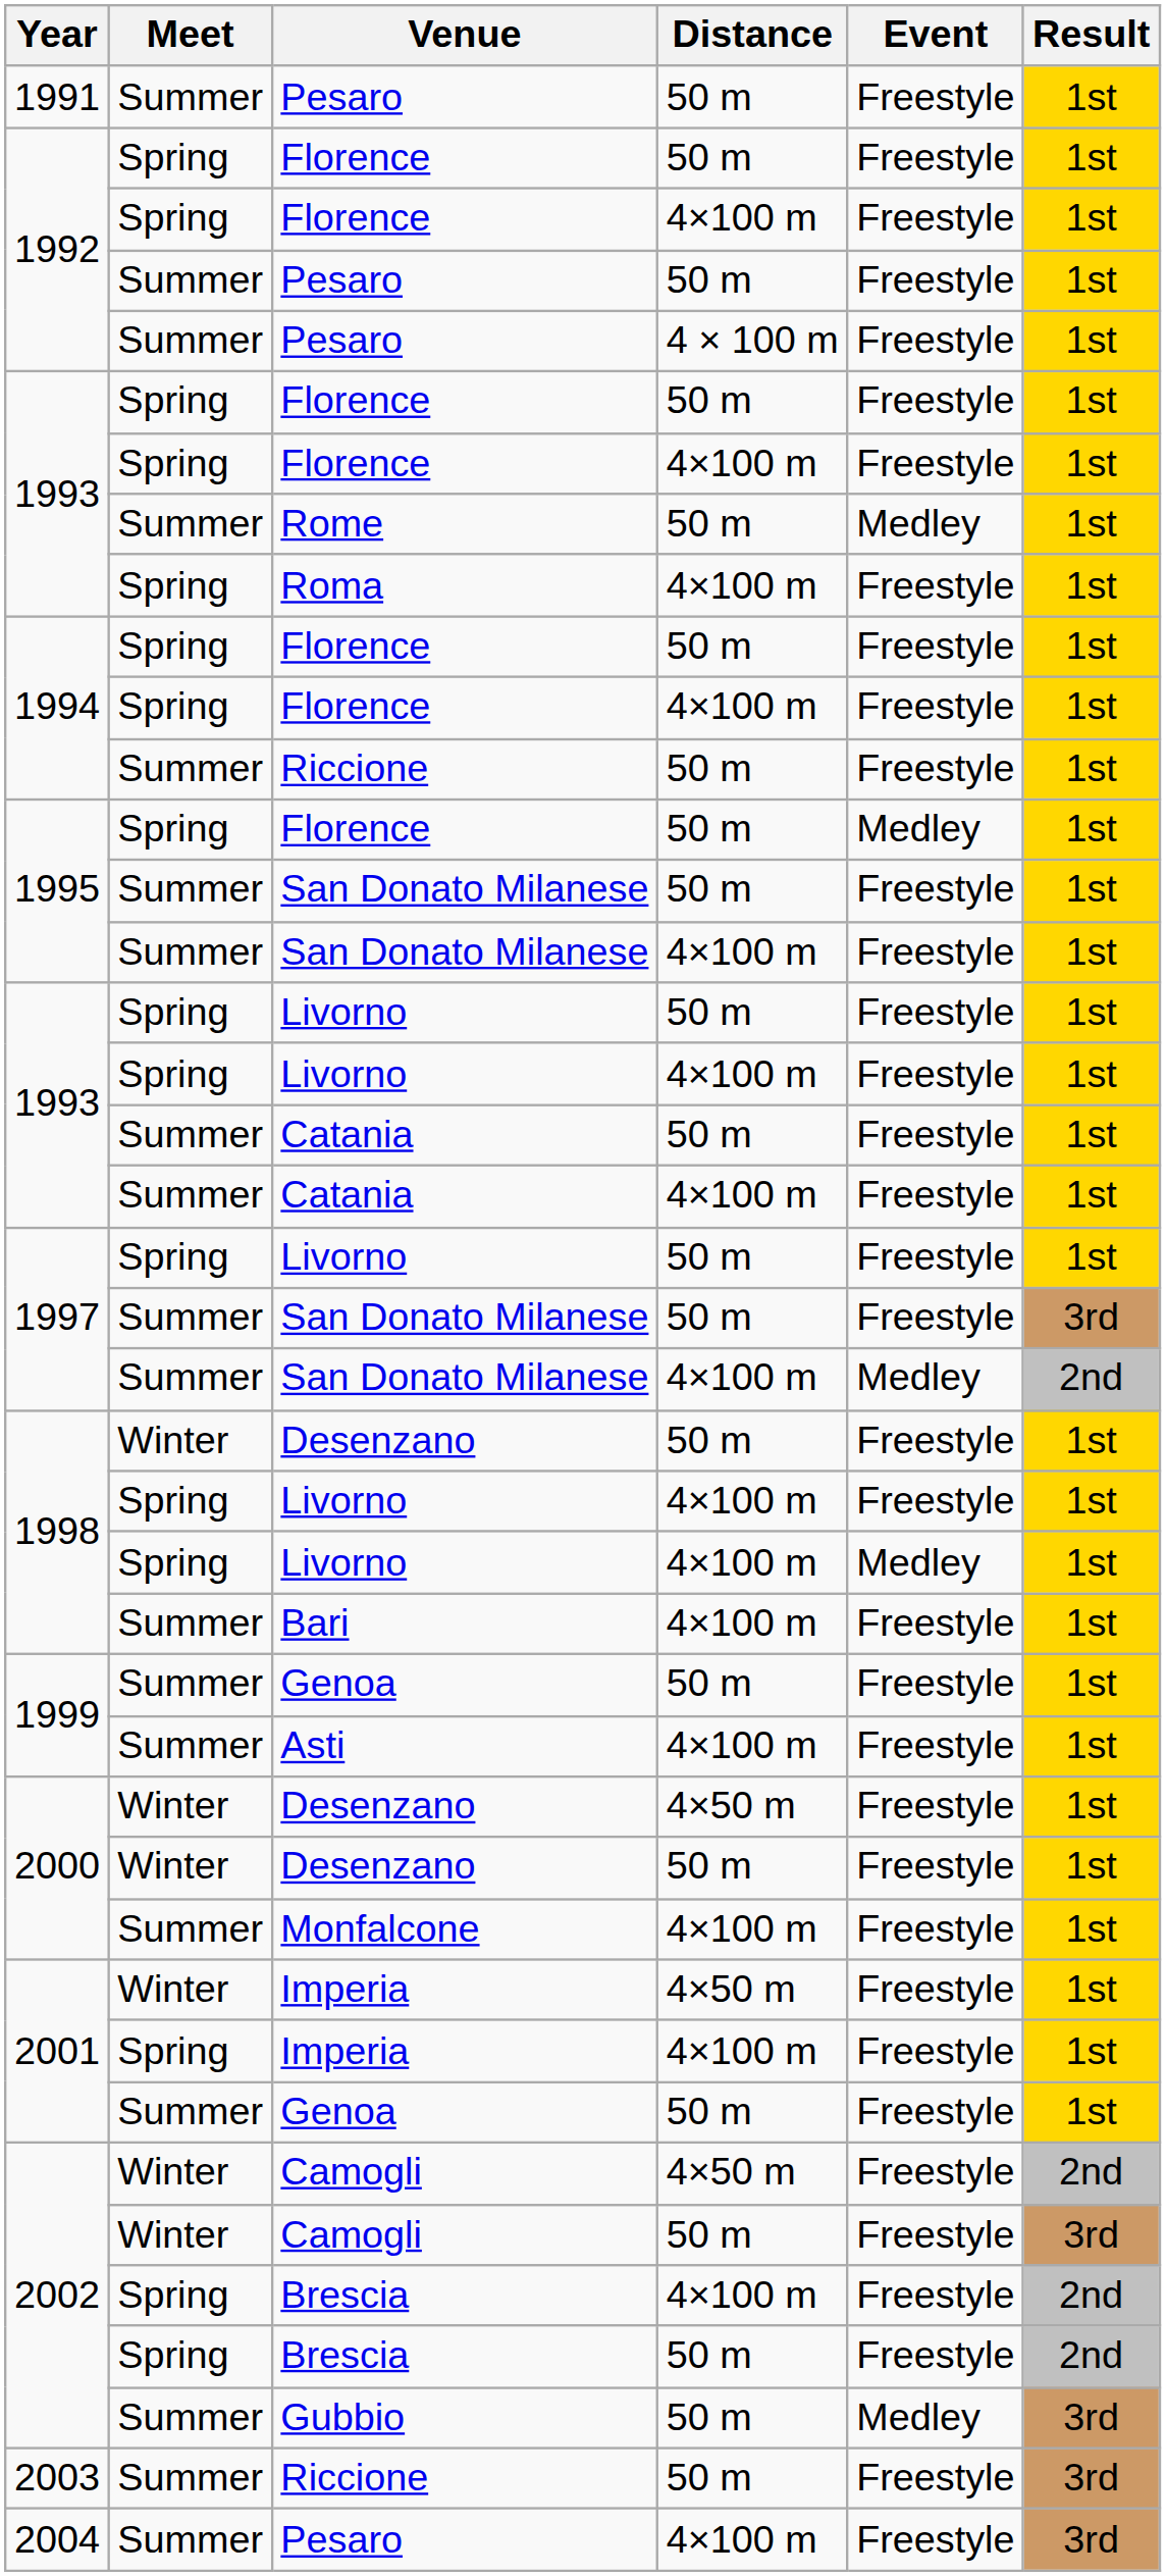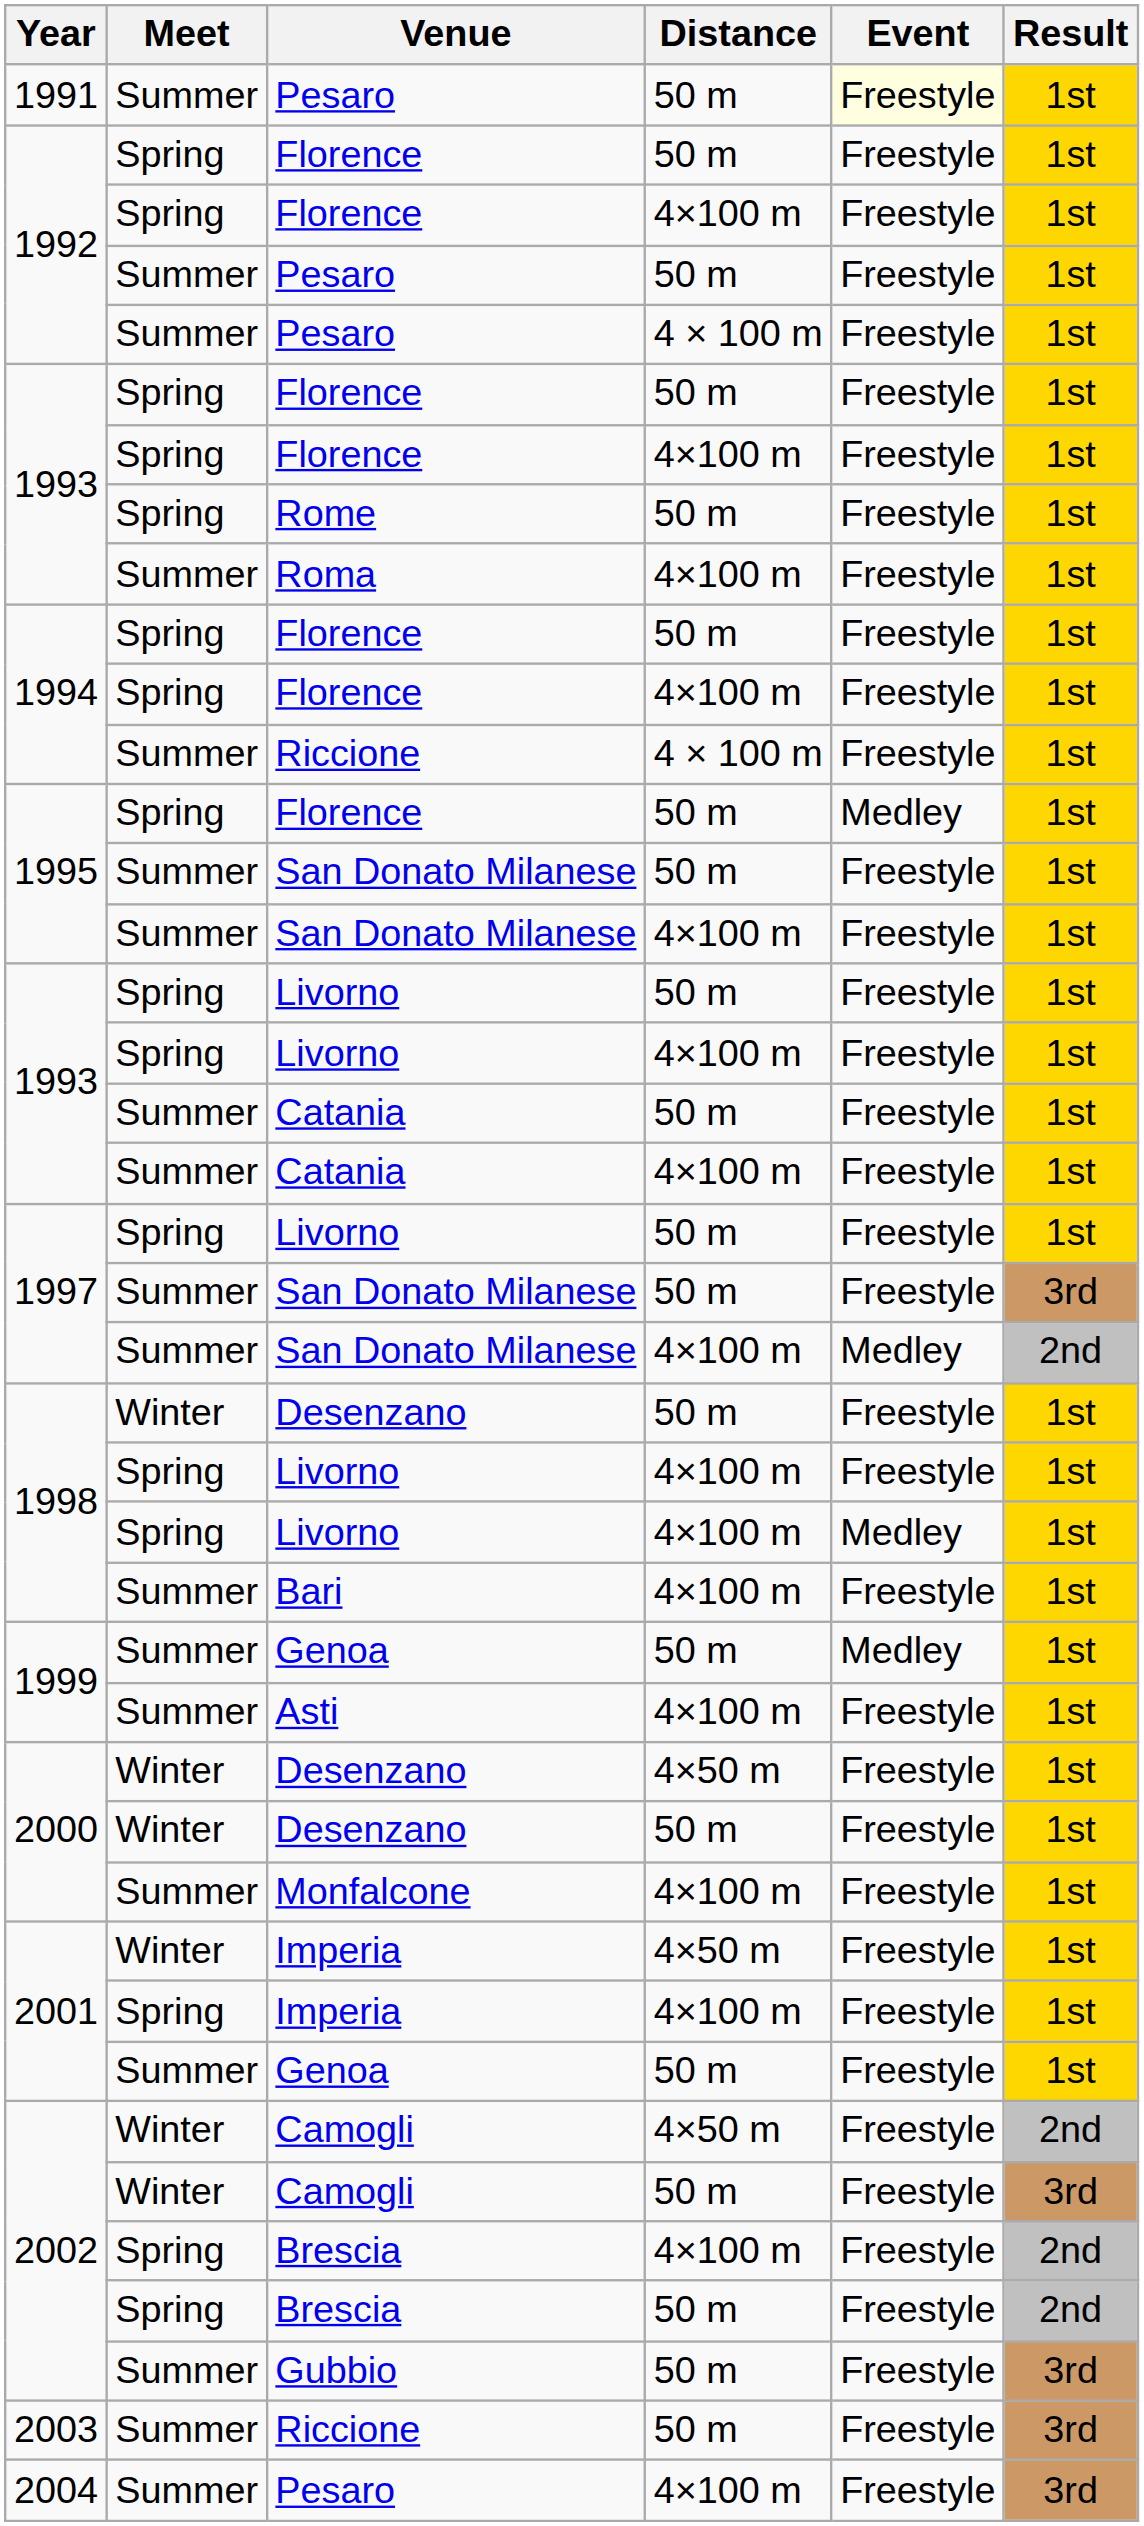 <table class=wikitable>
 <tr>
 <th>Year</th>
 <th>Meet</th>
 <th>Venue</th>
 <th>Distance</th>
 <th>Event</th>
 <th>Result</th>
 </tr>
 <tr>
 <td rowspan="1">1991</td>
 <td>Summer</td>
 <td><a href='#'>Pesaro</a></td>
 <td>50 m</td>
-<td>Freestyle</td>
+<td style="background: lightyellow;">Freestyle</td>
 <td bgcolor="gold" align="center">1st</td>
 </tr>
 <tr>
 <td rowspan="4">1992</td>
 <td>Spring</td>
 <td><a href='#'>Florence</a></td>
 <td>50 m</td>
 <td>Freestyle</td>
 <td bgcolor="gold" align="center">1st</td>
 </tr>
 <tr>
 <td>Spring</td>
 <td><a href='#'>Florence</a></td>
 <td>4×100 m</td>
 <td>Freestyle</td>
 <td bgcolor="gold" align="center">1st</td>
 </tr>
 <tr>
 <td>Summer</td>
 <td><a href='#'>Pesaro</a></td>
 <td>50 m</td>
 <td>Freestyle</td>
 <td bgcolor="gold" align="center">1st</td>
 </tr>
 <tr>
 <td>Summer</td>
 <td><a href='#'>Pesaro</a></td>
 <td>4 × 100 m</td>
 <td>Freestyle</td>
 <td bgcolor="gold" align="center">1st</td>
 </tr>
 <tr>
 <td rowspan="4">1993</td>
 <td>Spring</td>
 <td><a href='#'>Florence</a></td>
 <td>50 m</td>
 <td>Freestyle</td>
 <td bgcolor="gold" align="center">1st</td>
 </tr>
 <tr>
 <td>Spring</td>
 <td><a href='#'>Florence</a></td>
 <td>4×100 m</td>
 <td>Freestyle</td>
 <td bgcolor="gold" align="center">1st</td>
 </tr>
 <tr>
-<td>Summer</td>
+<td>Spring</td>
 <td><a href='#'>Rome</a></td>
 <td>50 m</td>
-<td>Medley</td>
+<td>Freestyle</td>
 <td bgcolor="gold" align="center">1st</td>
 </tr>
 <tr>
-<td>Spring</td>
+<td>Summer</td>
 <td><a href='#'>Roma</a></td>
 <td>4×100 m</td>
 <td>Freestyle</td>
 <td bgcolor="gold" align="center">1st</td>
 </tr>
 <tr>
 <td rowspan="3">1994</td>
 <td>Spring</td>
 <td><a href='#'>Florence</a></td>
 <td>50 m</td>
 <td>Freestyle</td>
 <td bgcolor="gold" align="center">1st</td>
 </tr>
 <tr>
 <td>Spring</td>
 <td><a href='#'>Florence</a></td>
 <td>4×100 m</td>
 <td>Freestyle</td>
 <td bgcolor="gold" align="center">1st</td>
 </tr>
 <tr>
 <td>Summer</td>
 <td><a href='#'>Riccione</a></td>
-<td>50 m</td>
+<td>4 × 100 m</td>
 <td>Freestyle</td>
 <td bgcolor="gold" align="center">1st</td>
 </tr>
 <tr>
 <td rowspan="3">1995</td>
 <td>Spring</td>
 <td><a href='#'>Florence</a></td>
 <td>50 m</td>
 <td>Medley</td>
 <td bgcolor="gold" align="center">1st</td>
 </tr>
 <tr>
 <td>Summer</td>
 <td><a href='#'>San Donato Milanese</a></td>
 <td>50 m</td>
 <td>Freestyle</td>
 <td bgcolor="gold" align="center">1st</td>
 </tr>
 <tr>
 <td>Summer</td>
 <td><a href='#'>San Donato Milanese</a></td>
 <td>4×100 m</td>
 <td>Freestyle</td>
 <td bgcolor="gold" align="center">1st</td>
 </tr>
 <tr>
 <td rowspan="4">1993</td>
 <td>Spring</td>
 <td><a href='#'>Livorno</a></td>
 <td>50 m</td>
 <td>Freestyle</td>
 <td bgcolor="gold" align="center">1st</td>
 </tr>
 <tr>
 <td>Spring</td>
 <td><a href='#'>Livorno</a></td>
 <td>4×100 m</td>
 <td>Freestyle</td>
 <td bgcolor="gold" align="center">1st</td>
 </tr>
 <tr>
 <td>Summer</td>
 <td><a href='#'>Catania</a></td>
 <td>50 m</td>
 <td>Freestyle</td>
 <td bgcolor="gold" align="center">1st</td>
 </tr>
 <tr>
 <td>Summer</td>
 <td><a href='#'>Catania</a></td>
 <td>4×100 m</td>
 <td>Freestyle</td>
 <td bgcolor="gold" align="center">1st</td>
 </tr>
 <tr>
 <td rowspan="3">1997</td>
 <td>Spring</td>
 <td><a href='#'>Livorno</a></td>
 <td>50 m</td>
 <td>Freestyle</td>
 <td bgcolor="gold" align="center">1st</td>
 </tr>
 <tr>
 <td>Summer</td>
 <td><a href='#'>San Donato Milanese</a></td>
 <td>50 m</td>
 <td>Freestyle</td>
 <td bgcolor="cc9966" align="center">3rd</td>
 </tr>
 <tr>
 <td>Summer</td>
 <td><a href='#'>San Donato Milanese</a></td>
 <td>4×100 m</td>
 <td>Medley</td>
 <td bgcolor="silver" align="center">2nd</td>
 </tr>
 <tr>
 <td rowspan="4">1998</td>
 <td>Winter</td>
 <td><a href='#'>Desenzano</a></td>
 <td>50 m</td>
 <td>Freestyle</td>
 <td bgcolor="gold" align="center">1st</td>
 </tr>
 <tr>
 <td>Spring</td>
 <td><a href='#'>Livorno</a></td>
 <td>4×100 m</td>
 <td>Freestyle</td>
 <td bgcolor="gold" align="center">1st</td>
 </tr>
 <tr>
 <td>Spring</td>
 <td><a href='#'>Livorno</a></td>
 <td>4×100 m</td>
 <td>Medley</td>
 <td bgcolor="gold" align="center">1st</td>
 </tr>
 <tr>
 <td>Summer</td>
 <td><a href='#'>Bari</a></td>
 <td>4×100 m</td>
 <td>Freestyle</td>
 <td bgcolor="gold" align="center">1st</td>
 </tr>
 <tr>
 <td rowspan="2">1999</td>
 <td>Summer</td>
 <td><a href='#'>Genoa</a></td>
 <td>50 m</td>
-<td>Freestyle</td>
+<td>Medley</td>
 <td bgcolor="gold" align="center">1st</td>
 </tr>
 <tr>
 <td>Summer</td>
 <td><a href='#'>Asti</a></td>
 <td>4×100 m</td>
 <td>Freestyle</td>
 <td bgcolor="gold" align="center">1st</td>
 </tr>
 <tr>
 <td rowspan="3">2000</td>
 <td>Winter</td>
 <td><a href='#'>Desenzano</a></td>
 <td>4×50 m</td>
 <td>Freestyle</td>
 <td bgcolor="gold" align="center">1st</td>
 </tr>
 <tr>
 <td>Winter</td>
 <td><a href='#'>Desenzano</a></td>
 <td>50 m</td>
 <td>Freestyle</td>
 <td bgcolor="gold" align="center">1st</td>
 </tr>
 <tr>
 <td>Summer</td>
 <td><a href='#'>Monfalcone</a></td>
 <td>4×100 m</td>
 <td>Freestyle</td>
 <td bgcolor="gold" align="center">1st</td>
 </tr>
 <tr>
 <td rowspan="3">2001</td>
 <td>Winter</td>
 <td><a href='#'>Imperia</a></td>
 <td>4×50 m</td>
 <td>Freestyle</td>
 <td bgcolor="gold" align="center">1st</td>
 </tr>
 <tr>
 <td>Spring</td>
 <td><a href='#'>Imperia</a></td>
 <td>4×100 m</td>
 <td>Freestyle</td>
 <td bgcolor="gold" align="center">1st</td>
 </tr>
 <tr>
 <td>Summer</td>
 <td><a href='#'>Genoa</a></td>
 <td>50 m</td>
 <td>Freestyle</td>
 <td bgcolor="gold" align="center">1st</td>
 </tr>
 <tr>
 <td rowspan="5">2002</td>
 <td>Winter</td>
 <td><a href='#'>Camogli</a></td>
 <td>4×50 m</td>
 <td>Freestyle</td>
 <td bgcolor="silver" align="center">2nd</td>
 </tr>
 <tr>
 <td>Winter</td>
 <td><a href='#'>Camogli</a></td>
 <td>50 m</td>
 <td>Freestyle</td>
 <td bgcolor="cc9966" align="center">3rd</td>
 </tr>
 <tr>
 <td>Spring</td>
 <td><a href='#'>Brescia</a></td>
 <td>4×100 m</td>
 <td>Freestyle</td>
 <td bgcolor="silver" align="center">2nd</td>
 </tr>
 <tr>
 <td>Spring</td>
 <td><a href='#'>Brescia</a></td>
 <td>50 m</td>
 <td>Freestyle</td>
 <td bgcolor="silver" align="center">2nd</td>
 </tr>
 <tr>
 <td>Summer</td>
 <td><a href='#'>Gubbio</a></td>
 <td>50 m</td>
-<td>Medley</td>
+<td>Freestyle</td>
 <td bgcolor="cc9966" align="center">3rd</td>
 </tr>
 <tr>
 <td rowspan="1">2003</td>
 <td>Summer</td>
 <td><a href='#'>Riccione</a></td>
 <td>50 m</td>
 <td>Freestyle</td>
 <td bgcolor="cc9966" align="center">3rd</td>
 </tr>
 <tr>
 <td rowspan="1">2004</td>
 <td>Summer</td>
 <td><a href='#'>Pesaro</a></td>
 <td>4×100 m</td>
 <td>Freestyle</td>
 <td bgcolor="cc9966" align="center">3rd</td>
 </tr>
 </table>
